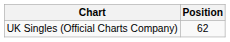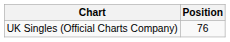 <table class="wikitable plainrowheaders">
 <tr>
 <th>Chart</th>
 <th>Position</th>
 </tr>
 <tr>
 <td>UK Singles (Official Charts Company)</td>
-<td align="center">62</td>
+<td align="center">76</td>
 </tr>
 </table>
